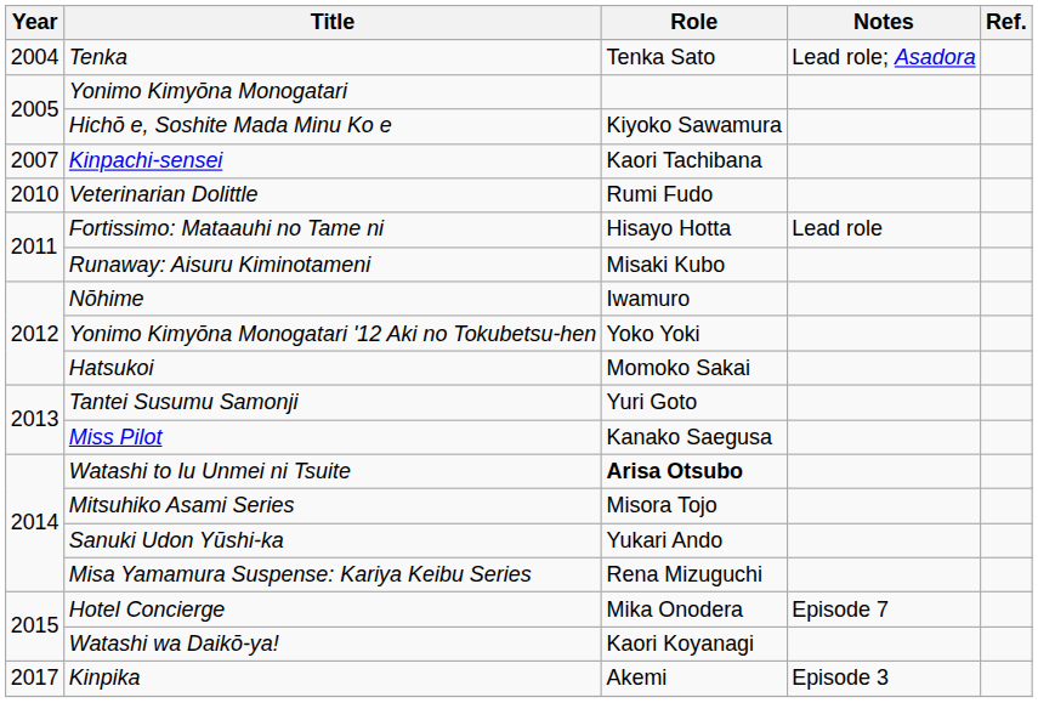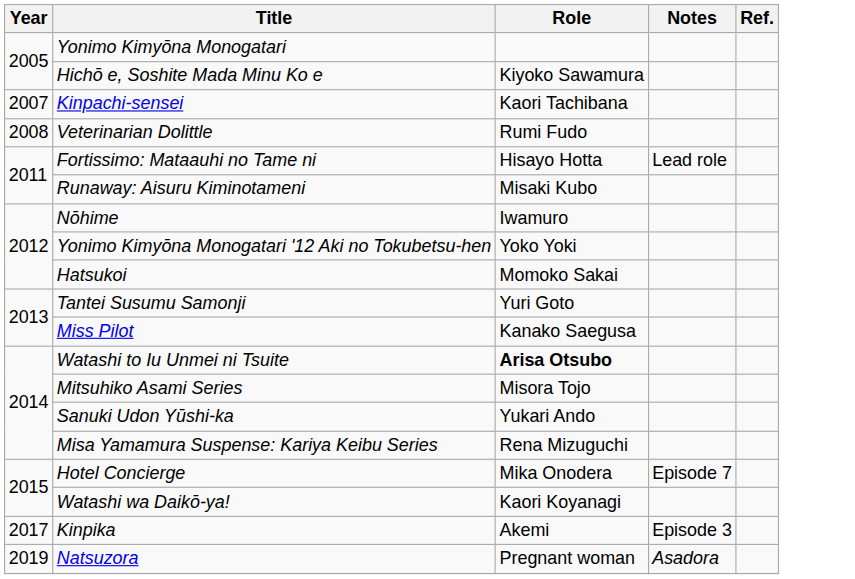 <table class="wikitable">
 <tr>
 <th>Year</th>
 <th>Title</th>
 <th>Role</th>
 <th>Notes</th>
 <th>Ref.</th>
-</tr>
-<tr>
-<td>2004</td>
-<td><em>Tenka</em></td>
-<td>Tenka Sato</td>
-<td>Lead role; <em><a href='#'>Asadora</a></em></td>
-<td></td>
 </tr>
 <tr>
 <td rowspan="2">2005</td>
 <td><em>Yonimo Kimyōna Monogatari</em></td>
 <td></td>
 <td></td>
 <td></td>
 </tr>
 <tr>
 <td><em>Hichō e, Soshite Mada Minu Ko e</em></td>
 <td>Kiyoko Sawamura</td>
 <td></td>
 <td></td>
 </tr>
 <tr>
 <td>2007</td>
 <td><em><a href='#'>Kinpachi-sensei</a></em></td>
 <td>Kaori Tachibana</td>
 <td></td>
 <td></td>
 </tr>
 <tr>
-<td>2010</td>
+<td>2008</td>
 <td><em>Veterinarian Dolittle</em></td>
 <td>Rumi Fudo</td>
 <td></td>
 <td></td>
 </tr>
 <tr>
 <td rowspan="2">2011</td>
 <td><em>Fortissimo: Mataauhi no Tame ni</em></td>
 <td>Hisayo Hotta</td>
 <td>Lead role</td>
 <td></td>
 </tr>
 <tr>
 <td><em>Runaway: Aisuru Kiminotameni</em></td>
 <td>Misaki Kubo</td>
 <td></td>
 <td></td>
 </tr>
 <tr>
 <td rowspan="3">2012</td>
 <td><em>Nōhime</em></td>
 <td>Iwamuro</td>
 <td></td>
 <td></td>
 </tr>
 <tr>
 <td><em>Yonimo Kimyōna Monogatari '12 Aki no Tokubetsu-hen</em></td>
 <td>Yoko Yoki</td>
 <td></td>
 <td></td>
 </tr>
 <tr>
 <td><em>Hatsukoi</em></td>
 <td>Momoko Sakai</td>
 <td></td>
 <td></td>
 </tr>
 <tr>
 <td rowspan="2">2013</td>
 <td><em>Tantei Susumu Samonji</em></td>
 <td>Yuri Goto</td>
 <td></td>
 <td></td>
 </tr>
 <tr>
 <td><em><a href='#'>Miss Pilot</a></em></td>
 <td>Kanako Saegusa</td>
 <td></td>
 <td></td>
 </tr>
 <tr>
 <td rowspan="4">2014</td>
 <td><em>Watashi to Iu Unmei ni Tsuite</em></td>
 <td><strong>Arisa Otsubo</strong></td>
 <td></td>
 <td></td>
 </tr>
 <tr>
 <td><em>Mitsuhiko Asami Series</em></td>
 <td>Misora Tojo</td>
 <td></td>
 <td></td>
 </tr>
 <tr>
 <td><em>Sanuki Udon Yūshi-ka</em></td>
 <td>Yukari Ando</td>
 <td></td>
 <td></td>
 </tr>
 <tr>
 <td><em>Misa Yamamura Suspense: Kariya Keibu Series</em></td>
 <td>Rena Mizuguchi</td>
 <td></td>
 <td></td>
 </tr>
 <tr>
 <td rowspan="2">2015</td>
 <td><em>Hotel Concierge</em></td>
 <td>Mika Onodera</td>
 <td>Episode 7</td>
 <td></td>
 </tr>
 <tr>
 <td><em>Watashi wa Daikō-ya!</em></td>
 <td>Kaori Koyanagi</td>
 <td></td>
 <td></td>
 </tr>
 <tr>
 <td>2017</td>
 <td><em>Kinpika</em></td>
 <td>Akemi</td>
 <td>Episode 3</td>
 <td></td>
 </tr>
 <tr>
+<td>2019</td>
+<td><em><a href='#'>Natsuzora</a></em></td>
+<td>Pregnant woman</td>
+<td><em>Asadora</em></td>
+<td></td>
+</tr>
+<tr>
 </tr>
 </table>
